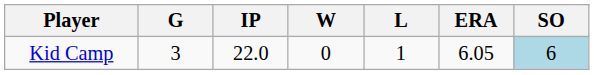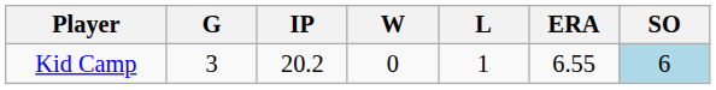 <table class="wikitable sortable">
 <tr>
 <th bgcolor="#DDDDFF" width="16%">Player</th>
 <th bgcolor="#DDDDFF" width="9%">G</th>
 <th bgcolor="#DDDDFF" width="9%">IP</th>
 <th bgcolor="#DDDDFF" width="9%">W</th>
 <th bgcolor="#DDDDFF" width="9%">L</th>
 <th bgcolor="#DDDDFF" width="9%">ERA</th>
 <th bgcolor="#DDDDFF" width="9%">SO</th>
 </tr>
 <tr align="center">
 <td><a href='#'>Kid Camp</a></td>
 <td>3</td>
-<td>22.0</td>
+<td>20.2</td>
 <td>0</td>
 <td>1</td>
-<td>6.05</td>
+<td>6.55</td>
 <td style="background: lightblue;">6</td>
 </tr>
 </table>
